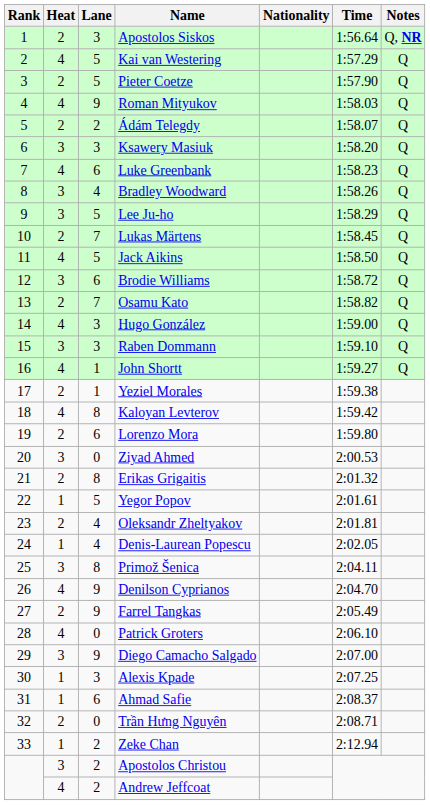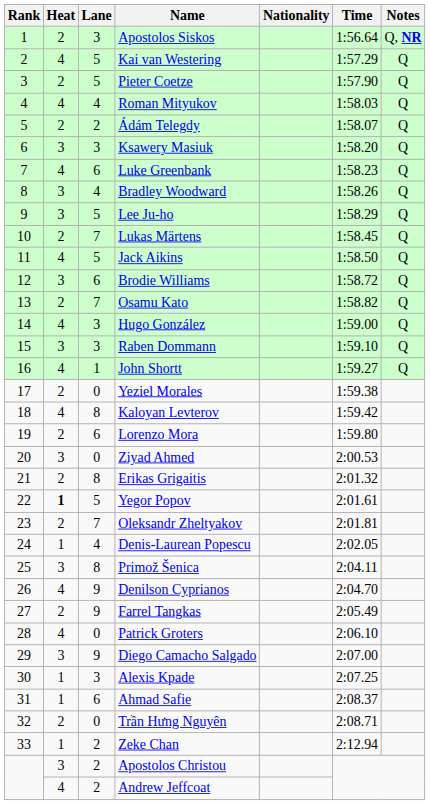 <table class="wikitable sortable" style="text-align:center">
 <tr>
 <th>Rank</th>
 <th>Heat</th>
 <th>Lane</th>
 <th>Name</th>
 <th>Nationality</th>
 <th>Time</th>
 <th>Notes</th>
 </tr>
 <tr bgcolor=ccffcc>
 <td>1</td>
 <td>2</td>
 <td>3</td>
 <td align=left><a href='#'>Apostolos Siskos</a></td>
 <td align=left></td>
 <td>1:56.64</td>
 <td>Q, <strong><a href='#'>NR</a></strong></td>
 </tr>
 <tr bgcolor=ccffcc>
 <td>2</td>
 <td>4</td>
 <td>5</td>
 <td align=left><a href='#'>Kai van Westering</a></td>
 <td align=left></td>
 <td>1:57.29</td>
 <td>Q</td>
 </tr>
 <tr bgcolor=ccffcc>
 <td>3</td>
 <td>2</td>
 <td>5</td>
 <td align=left><a href='#'>Pieter Coetze</a></td>
 <td align=left></td>
 <td>1:57.90</td>
 <td>Q</td>
 </tr>
 <tr bgcolor=ccffcc>
 <td>4</td>
 <td>4</td>
-<td>9</td>
+<td>4</td>
 <td align=left><a href='#'>Roman Mityukov</a></td>
 <td align=left></td>
 <td>1:58.03</td>
 <td>Q</td>
 </tr>
 <tr bgcolor=ccffcc>
 <td>5</td>
 <td>2</td>
 <td>2</td>
 <td align=left><a href='#'>Ádám Telegdy</a></td>
 <td align=left></td>
 <td>1:58.07</td>
 <td>Q</td>
 </tr>
 <tr bgcolor=ccffcc>
 <td>6</td>
 <td>3</td>
 <td>3</td>
 <td align=left><a href='#'>Ksawery Masiuk</a></td>
 <td align=left></td>
 <td>1:58.20</td>
 <td>Q</td>
 </tr>
 <tr bgcolor=ccffcc>
 <td>7</td>
 <td>4</td>
 <td>6</td>
 <td align=left><a href='#'>Luke Greenbank</a></td>
 <td align=left></td>
 <td>1:58.23</td>
 <td>Q</td>
 </tr>
 <tr bgcolor=ccffcc>
 <td>8</td>
 <td>3</td>
 <td>4</td>
 <td align=left><a href='#'>Bradley Woodward</a></td>
 <td align=left></td>
 <td>1:58.26</td>
 <td>Q</td>
 </tr>
 <tr bgcolor=ccffcc>
 <td>9</td>
 <td>3</td>
 <td>5</td>
 <td align=left><a href='#'>Lee Ju-ho</a></td>
 <td align=left></td>
 <td>1:58.29</td>
 <td>Q</td>
 </tr>
 <tr bgcolor=ccffcc>
 <td>10</td>
 <td>2</td>
 <td>7</td>
 <td align=left><a href='#'>Lukas Märtens</a></td>
 <td align=left></td>
 <td>1:58.45</td>
 <td>Q</td>
 </tr>
 <tr bgcolor=ccffcc>
 <td>11</td>
 <td>4</td>
 <td>5</td>
 <td align=left><a href='#'>Jack Aikins</a></td>
 <td align=left></td>
 <td>1:58.50</td>
 <td>Q</td>
 </tr>
 <tr bgcolor=ccffcc>
 <td>12</td>
 <td>3</td>
 <td>6</td>
 <td align=left><a href='#'>Brodie Williams</a></td>
 <td align=left></td>
 <td>1:58.72</td>
 <td>Q</td>
 </tr>
 <tr bgcolor=ccffcc>
 <td>13</td>
 <td>2</td>
 <td>7</td>
 <td align=left><a href='#'>Osamu Kato</a></td>
 <td align=left></td>
 <td>1:58.82</td>
 <td>Q</td>
 </tr>
 <tr bgcolor=ccffcc>
 <td>14</td>
 <td>4</td>
 <td>3</td>
 <td align=left><a href='#'>Hugo González</a></td>
 <td align=left></td>
 <td>1:59.00</td>
 <td>Q</td>
 </tr>
 <tr bgcolor=ccffcc>
 <td>15</td>
 <td>3</td>
 <td>3</td>
 <td align=left><a href='#'>Raben Dommann</a></td>
 <td align=left></td>
 <td>1:59.10</td>
 <td>Q</td>
 </tr>
 <tr bgcolor=ccffcc>
 <td>16</td>
 <td>4</td>
 <td>1</td>
 <td align=left><a href='#'>John Shortt</a></td>
 <td align=left></td>
 <td>1:59.27</td>
 <td>Q</td>
 </tr>
 <tr>
 <td>17</td>
 <td>2</td>
-<td>1</td>
+<td>0</td>
 <td align=left><a href='#'>Yeziel Morales</a></td>
 <td align=left></td>
 <td>1:59.38</td>
 <td></td>
 </tr>
 <tr>
 <td>18</td>
 <td>4</td>
 <td>8</td>
 <td align=left><a href='#'>Kaloyan Levterov</a></td>
 <td align=left></td>
 <td>1:59.42</td>
 <td></td>
 </tr>
 <tr>
 <td>19</td>
 <td>2</td>
 <td>6</td>
 <td align=left><a href='#'>Lorenzo Mora</a></td>
 <td align=left></td>
 <td>1:59.80</td>
 <td></td>
 </tr>
 <tr>
 <td>20</td>
 <td>3</td>
 <td>0</td>
 <td align=left><a href='#'>Ziyad Ahmed</a></td>
 <td align=left></td>
 <td>2:00.53</td>
 <td></td>
 </tr>
 <tr>
 <td>21</td>
 <td>2</td>
 <td>8</td>
 <td align=left><a href='#'>Erikas Grigaitis</a></td>
 <td align=left></td>
 <td>2:01.32</td>
 <td></td>
 </tr>
 <tr>
 <td>22</td>
-<td>1</td>
+<td><strong>1</strong></td>
 <td>5</td>
 <td align=left><a href='#'>Yegor Popov</a></td>
 <td align=left></td>
 <td>2:01.61</td>
 <td></td>
 </tr>
 <tr>
 <td>23</td>
 <td>2</td>
-<td>4</td>
+<td>7</td>
 <td align=left><a href='#'>Oleksandr Zheltyakov</a></td>
 <td align=left></td>
 <td>2:01.81</td>
 <td></td>
 </tr>
 <tr>
 <td>24</td>
 <td>1</td>
 <td>4</td>
 <td align=left><a href='#'>Denis-Laurean Popescu</a></td>
 <td align=left></td>
 <td>2:02.05</td>
 <td></td>
 </tr>
 <tr>
 <td>25</td>
 <td>3</td>
 <td>8</td>
 <td align=left><a href='#'>Primož Šenica</a></td>
 <td align=left></td>
 <td>2:04.11</td>
 <td></td>
 </tr>
 <tr>
 <td>26</td>
 <td>4</td>
 <td>9</td>
 <td align=left><a href='#'>Denilson Cyprianos</a></td>
 <td align=left></td>
 <td>2:04.70</td>
 <td></td>
 </tr>
 <tr>
 <td>27</td>
 <td>2</td>
 <td>9</td>
 <td align=left><a href='#'>Farrel Tangkas</a></td>
 <td align=left></td>
 <td>2:05.49</td>
 <td></td>
 </tr>
 <tr>
 <td>28</td>
 <td>4</td>
 <td>0</td>
 <td align=left><a href='#'>Patrick Groters</a></td>
 <td align=left></td>
 <td>2:06.10</td>
 <td></td>
 </tr>
 <tr>
 <td>29</td>
 <td>3</td>
 <td>9</td>
 <td align=left><a href='#'>Diego Camacho Salgado</a></td>
 <td align=left></td>
 <td>2:07.00</td>
 <td></td>
 </tr>
 <tr>
 <td>30</td>
 <td>1</td>
 <td>3</td>
 <td align=left><a href='#'>Alexis Kpade</a></td>
 <td align=left></td>
 <td>2:07.25</td>
 <td></td>
 </tr>
 <tr>
 <td>31</td>
 <td>1</td>
 <td>6</td>
 <td align=left><a href='#'>Ahmad Safie</a></td>
 <td align=left></td>
 <td>2:08.37</td>
 <td></td>
 </tr>
 <tr>
 <td>32</td>
 <td>2</td>
 <td>0</td>
 <td align=left><a href='#'>Trần Hưng Nguyên</a></td>
 <td align=left></td>
 <td>2:08.71</td>
 <td></td>
 </tr>
 <tr>
 <td>33</td>
 <td>1</td>
 <td>2</td>
 <td align=left><a href='#'>Zeke Chan</a></td>
 <td align=left></td>
 <td>2:12.94</td>
 <td></td>
 </tr>
 <tr>
 <td rowspan=2></td>
 <td>3</td>
 <td>2</td>
 <td align=left><a href='#'>Apostolos Christou</a></td>
 <td align=left></td>
 <td colspan=2 rowspan=2></td>
 </tr>
 <tr>
 <td>4</td>
 <td>2</td>
 <td align=left><a href='#'>Andrew Jeffcoat</a></td>
 <td align=left></td>
 </tr>
 </table>
